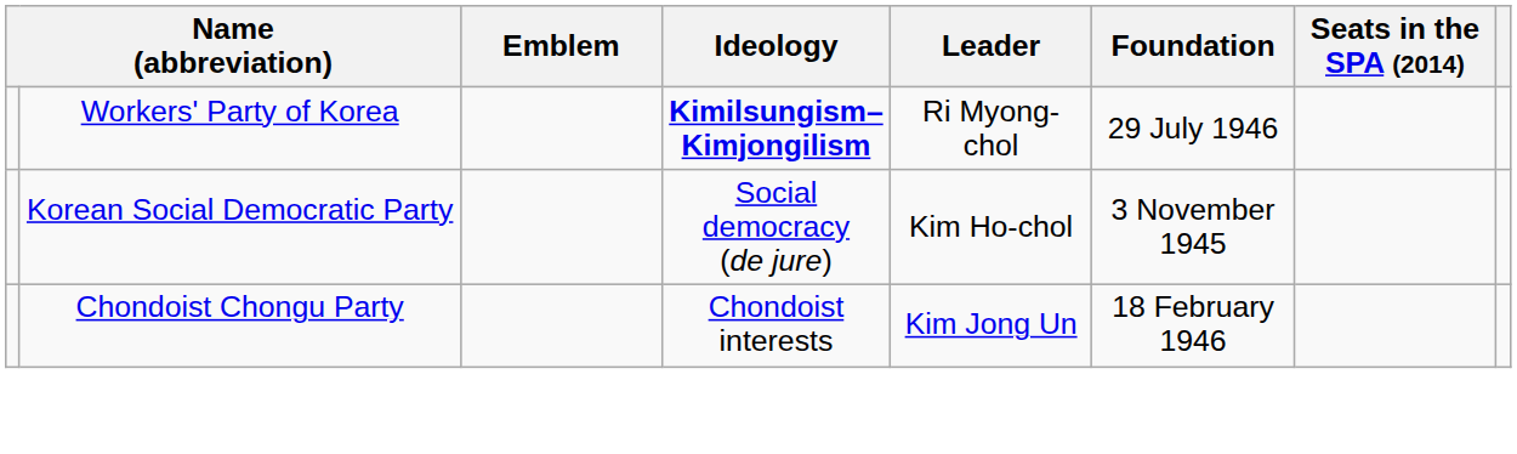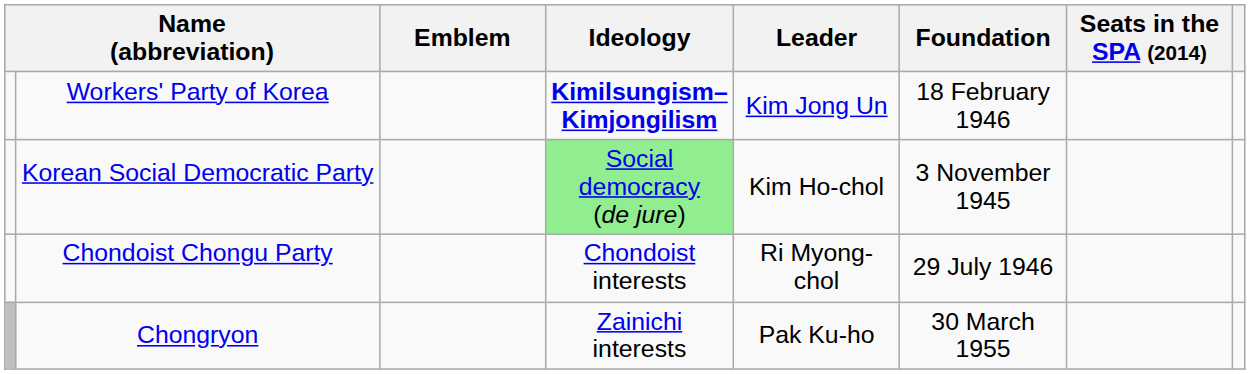 <table class="wikitable" style="text-align:center;">
 <tr style="background:#efefef;">
 <th align="left" colspan="2">Name<br>(abbreviation)</th>
 <th style="width:100px;">Emblem</th>
 <th style="width:100px;">Ideology</th>
 <th style="width:100px;">Leader</th>
 <th style="width:100px; text-align:center;">Foundation</th>
 <th style="width:100px; text-align:center;">Seats in the <a href='#'>SPA</a> <small>(2014)</small></th>
 <th style="text-align:center;"></th>
 </tr>
 <tr>
 <td bgcolor=></td>
 <td><a href='#'>Workers' Party of Korea</a><br><br></td>
 <td></td>
 <td><strong><a href='#'>Kimilsungism–Kimjongilism</a></strong></td>
-<td>Ri Myong-chol</td>
-<td>29 July 1946</td>
+<td><a href='#'>Kim Jong Un</a></td>
+<td>18 February 1946</td>
 <td></td>
 <td></td>
 </tr>
 <tr>
 <td bgcolor=></td>
 <td><a href='#'>Korean Social Democratic Party</a><br><br></td>
 <td></td>
-<td><a href='#'>Social democracy</a><br>(<em>de jure</em>)</td>
+<td style="background: lightgreen;"><a href='#'>Social democracy</a><br>(<em>de jure</em>)</td>
 <td>Kim Ho-chol</td>
 <td>3 November 1945</td>
 <td></td>
 <td></td>
 </tr>
 <tr>
 <td bgcolor=></td>
 <td><a href='#'>Chondoist Chongu Party</a><br><br></td>
 <td></td>
 <td><a href='#'>Chondoist</a> interests</td>
-<td><a href='#'>Kim Jong Un</a></td>
-<td>18 February 1946</td>
+<td>Ri Myong-chol</td>
+<td>29 July 1946</td>
+<td></td>
+<td></td>
+</tr>
+<tr>
+<td bgcolor="#C0C0C0"></td>
+<td><a href='#'>Chongryon</a><br></td>
+<td></td>
+<td><a href='#'>Zainichi</a> interests</td>
+<td>Pak Ku-ho</td>
+<td>30 March 1955</td>
 <td></td>
 <td></td>
 </tr>
 </table>
